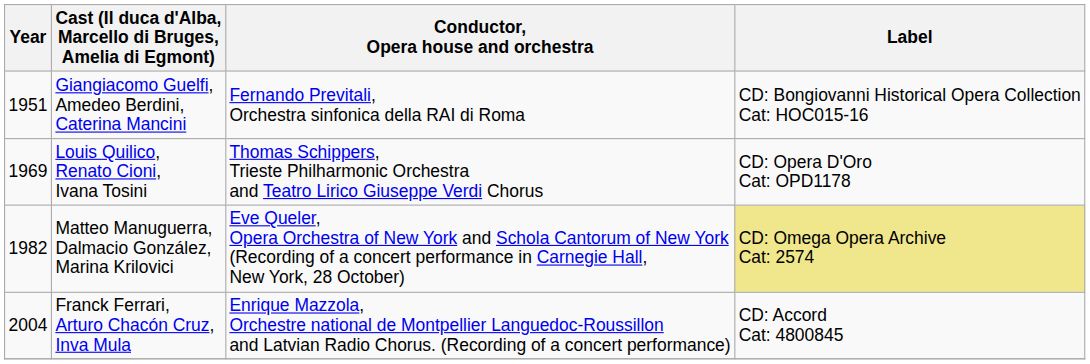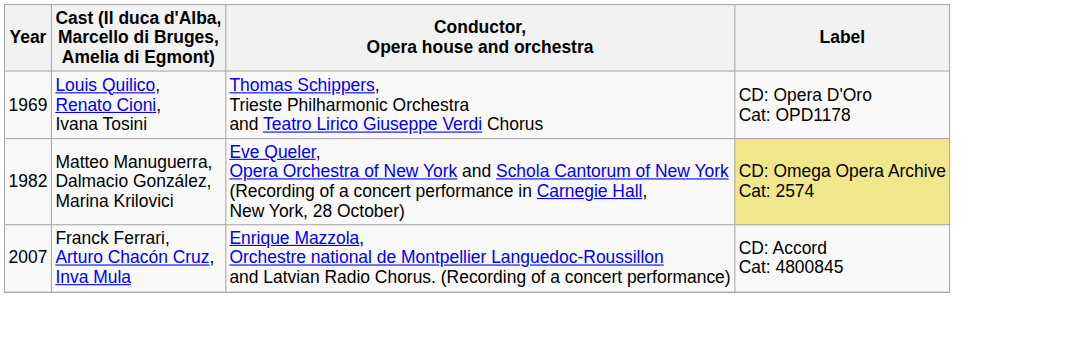 <table class="wikitable">
 <tr>
 <th>Year</th>
 <th>Cast (Il duca d'Alba,<br>Marcello di Bruges,<br>Amelia di Egmont)</th>
 <th>Conductor,<br>Opera house and orchestra</th>
 <th>Label</th>
-</tr>
-<tr>
-<td>1951</td>
-<td><a href='#'>Giangiacomo Guelfi</a>,<br>Amedeo Berdini,<br><a href='#'>Caterina Mancini</a></td>
-<td><a href='#'>Fernando Previtali</a>,<br>Orchestra sinfonica della RAI di Roma</td>
-<td>CD: Bongiovanni Historical Opera Collection<br>Cat: HOC015-16</td>
 </tr>
 <tr>
 <td>1969</td>
 <td><a href='#'>Louis Quilico</a>,<br><a href='#'>Renato Cioni</a>,<br>Ivana Tosini</td>
 <td><a href='#'>Thomas Schippers</a>,<br>Trieste Philharmonic Orchestra<br>and <a href='#'>Teatro Lirico Giuseppe Verdi</a> Chorus</td>
 <td>CD: Opera D'Oro<br>Cat: OPD1178</td>
 </tr>
 <tr>
 <td>1982</td>
 <td>Matteo Manuguerra,<br>Dalmacio González,<br>Marina Krilovici</td>
 <td><a href='#'>Eve Queler</a>,<br><a href='#'>Opera Orchestra of New York</a> and <a href='#'>Schola Cantorum of New York</a><br>(Recording of a concert performance in <a href='#'>Carnegie Hall</a>,<br>New York, 28 October)</td>
 <td style="background: khaki;">CD: Omega Opera Archive<br>Cat: 2574</td>
 </tr>
 <tr>
-<td>2004</td>
+<td>2007</td>
 <td>Franck Ferrari,<br><a href='#'>Arturo Chacón Cruz</a>,<br><a href='#'>Inva Mula</a></td>
 <td><a href='#'>Enrique Mazzola</a>,<br><a href='#'>Orchestre national de Montpellier Languedoc-Roussillon</a><br>and Latvian Radio Chorus. (Recording of a concert performance)</td>
 <td>CD: Accord<br>Cat: 4800845</td>
 </tr>
 <tr>
 </tr>
 </table>
